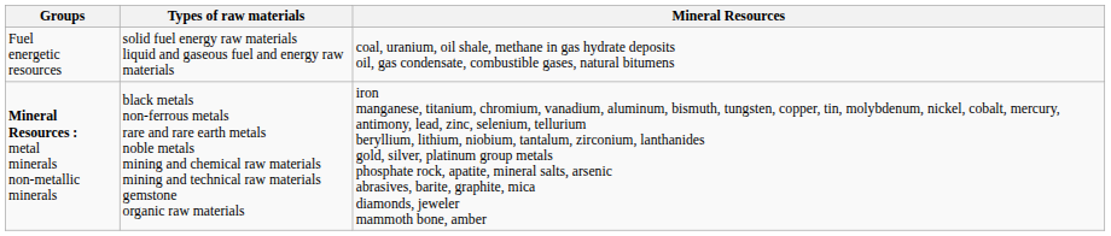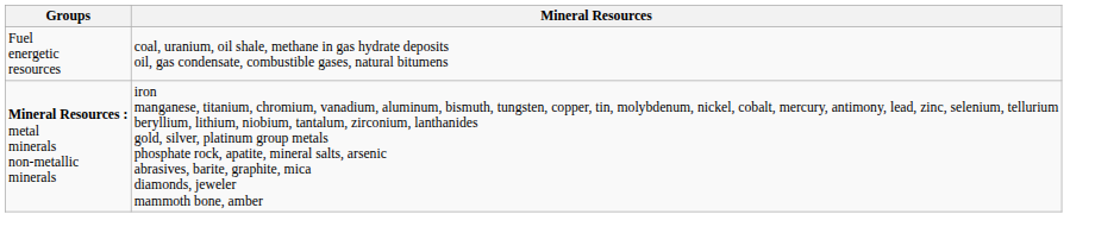 <table class="wikitable">
 <tr>
 <th>Groups</th>
-<th>Types of raw materials</th>
 <th>Mineral Resources</th>
 </tr>
 <tr>
 <td>Fuel<br>energetic<br>resources</td>
-<td>solid fuel energy raw materials<br>liquid and gaseous fuel and energy raw materials</td>
 <td>coal, uranium, oil shale, methane in gas hydrate deposits<br>oil, gas condensate, combustible gases, natural bitumens</td>
 </tr>
 <tr>
 <td><strong>Mineral Resources :</strong><br>metal<br>minerals<br>non-metallic<br>minerals</td>
-<td>black metals<br>non-ferrous metals<br>rare and rare earth metals<br>noble metals<br>mining and chemical raw materials<br>mining and technical raw materials<br>gemstone<br>organic raw materials</td>
 <td>iron<br>manganese, titanium, chromium, vanadium, aluminum, bismuth, tungsten, copper, tin, molybdenum, nickel, cobalt, mercury, antimony, lead, zinc, selenium, tellurium<br>beryllium, lithium, niobium, tantalum, zirconium, lanthanides<br>gold, silver, platinum group metals<br>phosphate rock, apatite, mineral salts, arsenic<br>abrasives, barite, graphite, mica<br>diamonds, jeweler<br>mammoth bone, amber</td>
 </tr>
 </table>
